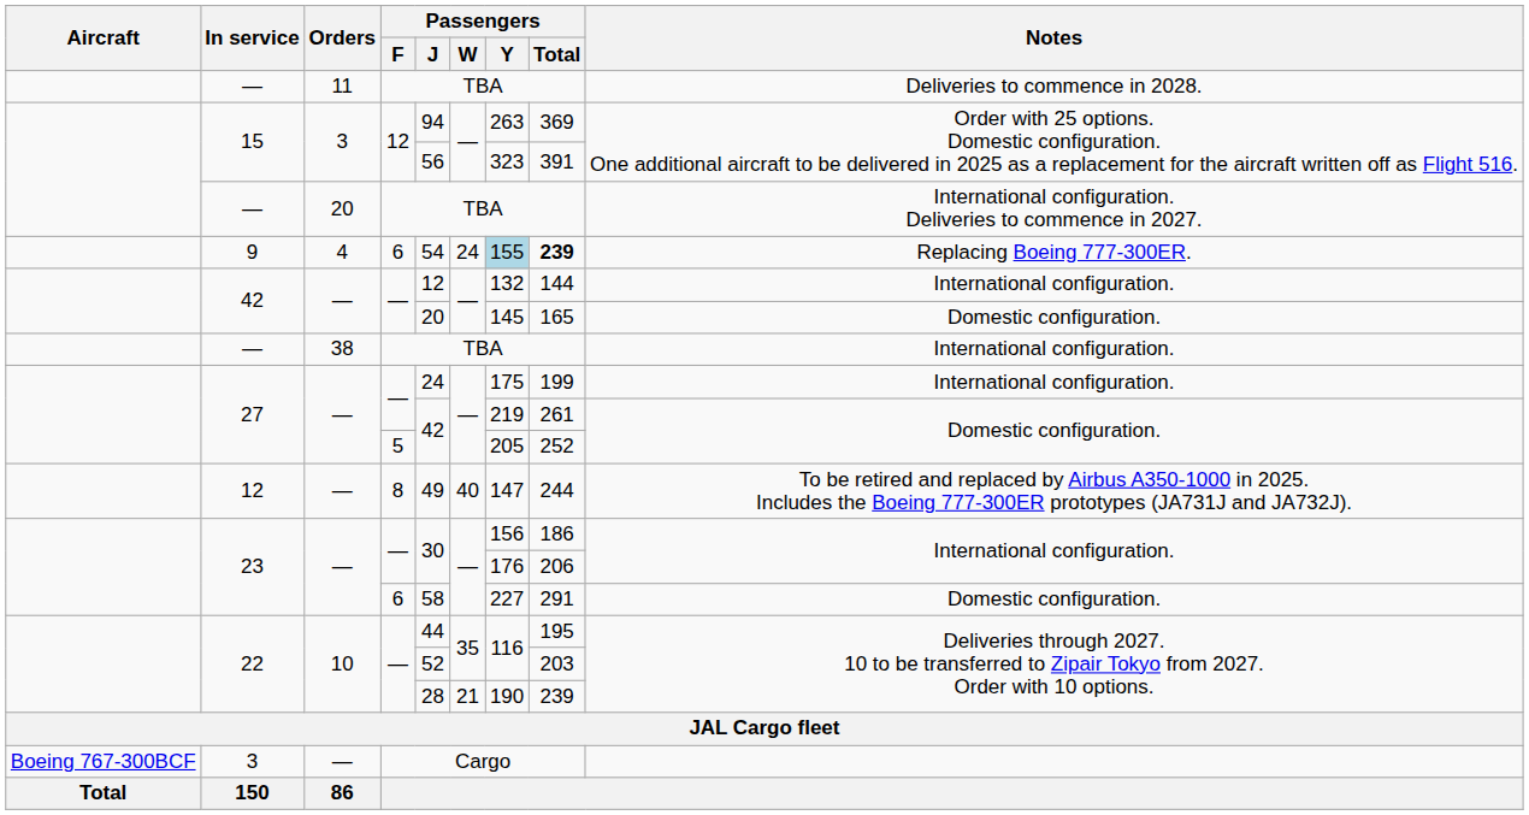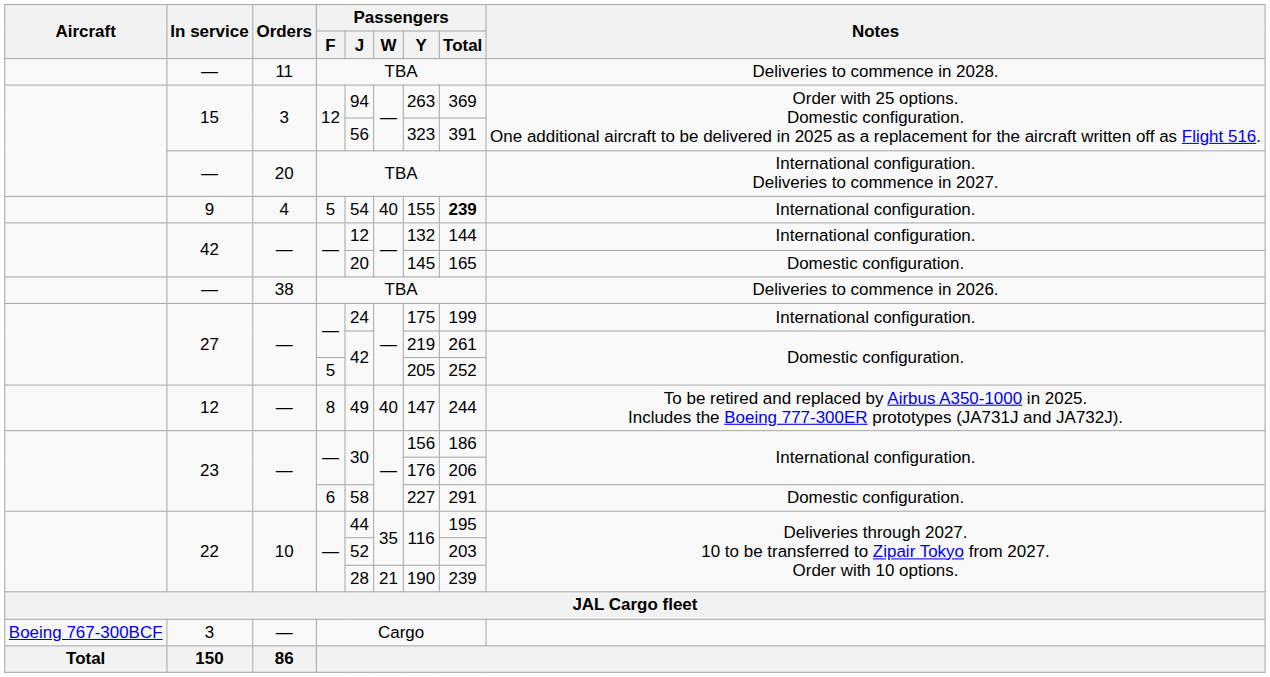 <table class="wikitable" style="margin:0.5em auto;text-align:center">
 <tr>
 <th rowspan="2">Aircraft</th>
 <th rowspan="2">In service</th>
 <th rowspan="2">Orders</th>
 <th colspan="5">Passengers</th>
 <th rowspan="2">Notes</th>
 </tr>
 <tr>
 <th style="width:20px;"><abbr>F</abbr></th>
 <th style="width:20px;"><abbr>J</abbr></th>
 <th style="width:20px;"><abbr>W</abbr></th>
 <th style="width:20px;"><abbr>Y</abbr></th>
 <th style="width:30px;">Total</th>
 </tr>
 <tr>
 <td></td>
 <td>—</td>
 <td>11</td>
 <td colspan="5"><abbr>TBA</abbr></td>
 <td>Deliveries to commence in 2028.</td>
 </tr>
 <tr>
 <td rowspan="3"></td>
 <td rowspan="2">15</td>
 <td rowspan="2">3</td>
 <td rowspan="2">12</td>
 <td>94</td>
 <td rowspan="2">—</td>
 <td>263</td>
 <td>369</td>
 <td rowspan="2">Order with 25 options.<br>Domestic configuration.<br>One additional aircraft to be delivered in 2025 as a replacement for the aircraft written off as <a href='#'>Flight 516</a>.</td>
 </tr>
 <tr>
 <td>56</td>
 <td>323</td>
 <td>391</td>
 </tr>
 <tr>
 <td>—</td>
 <td>20</td>
 <td colspan="5"><abbr>TBA</abbr></td>
 <td>International configuration.<br>Deliveries to commence in 2027.</td>
 </tr>
 <tr>
 <td></td>
 <td>9</td>
 <td>4</td>
-<td>6</td>
+<td><abbr>5</abbr></td>
 <td>54</td>
-<td>24</td>
-<td style="background: lightblue;">155</td>
+<td><abbr>40</abbr></td>
+<td>155</td>
 <td><strong>239</strong></td>
-<td>Replacing <a href='#'>Boeing 777-300ER</a>.</td>
+<td>International configuration.</td>
 </tr>
 <tr>
 <td rowspan="2"></td>
 <td rowspan="2">42</td>
 <td rowspan="2">—</td>
 <td rowspan="2">—</td>
 <td><abbr>12</abbr></td>
 <td rowspan="2">—</td>
 <td>132</td>
 <td>144</td>
 <td>International configuration.</td>
 </tr>
 <tr>
 <td><abbr>20</abbr></td>
 <td>145</td>
 <td>165</td>
 <td>Domestic configuration.</td>
 </tr>
 <tr>
 <td></td>
 <td>—</td>
 <td>38</td>
 <td colspan="5"><abbr>TBA</abbr></td>
-<td>International configuration.</td>
+<td>Deliveries to commence in 2026.</td>
 </tr>
 <tr>
 <td rowspan="3"></td>
 <td rowspan="3">27</td>
 <td rowspan="3">—</td>
 <td rowspan="2">—</td>
 <td><abbr>24</abbr></td>
 <td rowspan="3">—</td>
 <td><abbr>175</abbr></td>
 <td>199</td>
 <td>International configuration.</td>
 </tr>
 <tr>
 <td rowspan="2"><abbr>42</abbr></td>
 <td>219</td>
 <td>261</td>
 <td rowspan="2">Domestic configuration.</td>
 </tr>
 <tr>
 <td><abbr>5</abbr></td>
 <td>205</td>
 <td>252</td>
 </tr>
 <tr>
 <td></td>
 <td>12</td>
 <td>—</td>
 <td><abbr>8</abbr></td>
 <td><abbr>49</abbr></td>
 <td><abbr>40</abbr></td>
 <td><abbr>147</abbr></td>
 <td>244</td>
 <td>To be retired and replaced by <a href='#'>Airbus A350-1000</a> in 2025.<br>Includes the <a href='#'>Boeing 777-300ER</a> prototypes (JA731J and JA732J).</td>
 </tr>
 <tr>
 <td rowspan="3"></td>
 <td rowspan="3">23</td>
 <td rowspan="3">—</td>
 <td rowspan="2">—</td>
 <td rowspan="2"><abbr>30</abbr></td>
 <td rowspan="3">—</td>
 <td>156</td>
 <td>186</td>
 <td rowspan="2">International configuration.</td>
 </tr>
 <tr>
 <td>176</td>
 <td>206</td>
 </tr>
 <tr>
 <td>6</td>
 <td><abbr>58</abbr></td>
 <td>227</td>
 <td>291</td>
 <td>Domestic configuration.</td>
 </tr>
 <tr>
 <td rowspan="3"></td>
 <td rowspan="3">22</td>
 <td rowspan="3">10</td>
 <td rowspan="3">—</td>
 <td><abbr>44</abbr></td>
 <td rowspan="2"><abbr>35</abbr></td>
 <td rowspan="2"><abbr>116</abbr></td>
 <td>195</td>
 <td rowspan="3">Deliveries through 2027.<br>10 to be transferred to <a href='#'>Zipair Tokyo</a> from 2027.<br>Order with 10 options.</td>
 </tr>
 <tr>
 <td><abbr>52</abbr></td>
 <td>203</td>
 </tr>
 <tr>
 <td><abbr>28</abbr></td>
 <td><abbr>21</abbr></td>
 <td><abbr>190</abbr></td>
 <td>239</td>
 </tr>
 <tr>
 <th colspan="9">JAL Cargo fleet</th>
 </tr>
 <tr>
 <td><a href='#'>Boeing 767-300BCF</a></td>
 <td>3</td>
 <td>—</td>
 <td colspan="5"><abbr>Cargo</abbr></td>
 <td></td>
 </tr>
 <tr>
 <th>Total</th>
 <th>150</th>
 <th>86</th>
 <th colspan="6"></th>
 </tr>
 </table>
